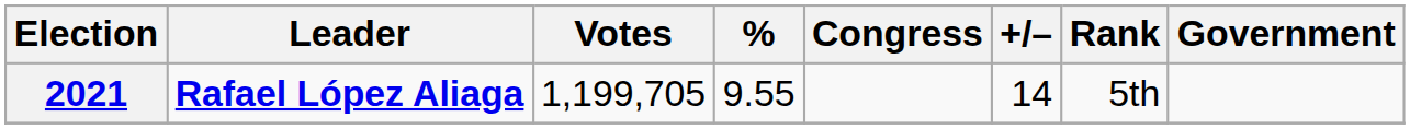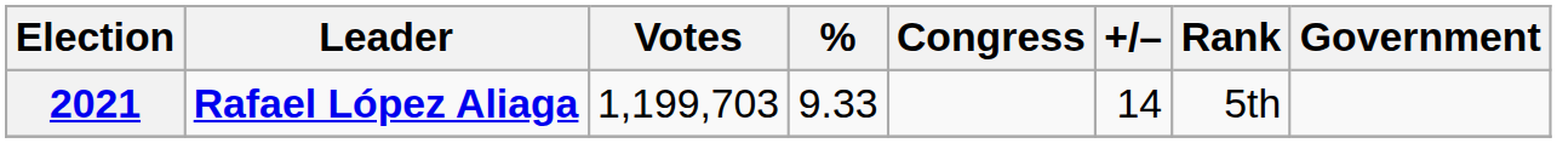 <table class=wikitable style=text-align:right>
 <tr>
 <th>Election</th>
 <th>Leader</th>
 <th>Votes</th>
 <th>%</th>
 <th>Congress</th>
 <th>+/–</th>
 <th>Rank</th>
 <th>Government</th>
 </tr>
 <tr>
 <th><a href='#'>2021</a></th>
 <td align=left><strong><a href='#'>Rafael López Aliaga</a></strong></td>
-<td>1,199,705</td>
-<td>9.55</td>
+<td>1,199,703</td>
+<td>9.33</td>
 <td></td>
 <td> 14</td>
 <td> 5th</td>
 <td></td>
 </tr>
 <tr>
 </tr>
 </table>
